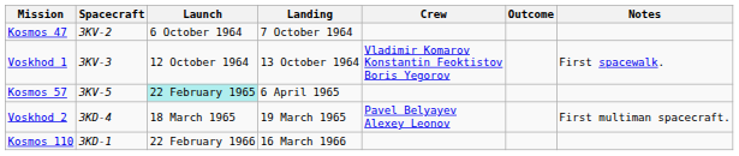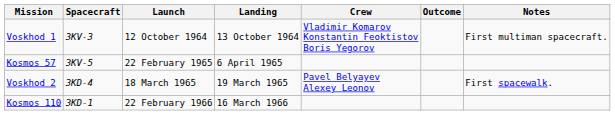 <table class="wikitable">
 <tr>
 <th>Mission</th>
 <th>Spacecraft</th>
 <th>Launch</th>
 <th>Landing</th>
 <th>Crew</th>
 <th>Outcome</th>
 <th>Notes</th>
 </tr>
 <tr>
-<td><a href='#'>Kosmos 47</a></td>
-<td><em>3KV-2</em></td>
-<td>6 October 1964</td>
-<td>7 October 1964</td>
-<td></td>
-<td></td>
-<td></td>
-</tr>
-<tr>
 <td><a href='#'>Voskhod 1</a></td>
 <td><em>3KV-3</em></td>
 <td>12 October 1964</td>
 <td>13 October 1964</td>
 <td><a href='#'>Vladimir Komarov</a><br><a href='#'>Konstantin Feoktistov</a><br><a href='#'>Boris Yegorov</a></td>
 <td></td>
-<td>First <a href='#'>spacewalk</a>.</td>
+<td>First multiman spacecraft.</td>
 </tr>
 <tr>
 <td><a href='#'>Kosmos 57</a></td>
 <td><em>3KV-5</em></td>
-<td style="background: paleturquoise;">22 February 1965</td>
+<td>22 February 1965</td>
 <td>6 April 1965</td>
 <td></td>
 <td></td>
 <td></td>
 </tr>
 <tr>
 <td><a href='#'>Voskhod 2</a></td>
 <td><em>3KD-4</em></td>
 <td>18 March 1965</td>
 <td>19 March 1965</td>
 <td><a href='#'>Pavel Belyayev</a><br><a href='#'>Alexey Leonov</a></td>
 <td></td>
-<td>First multiman spacecraft.</td>
+<td>First <a href='#'>spacewalk</a>.</td>
 </tr>
 <tr>
 <td><a href='#'>Kosmos 110</a></td>
 <td><em>3KD-1</em></td>
 <td>22 February 1966</td>
 <td>16 March 1966</td>
 <td></td>
 <td></td>
 <td></td>
 </tr>
 </table>
